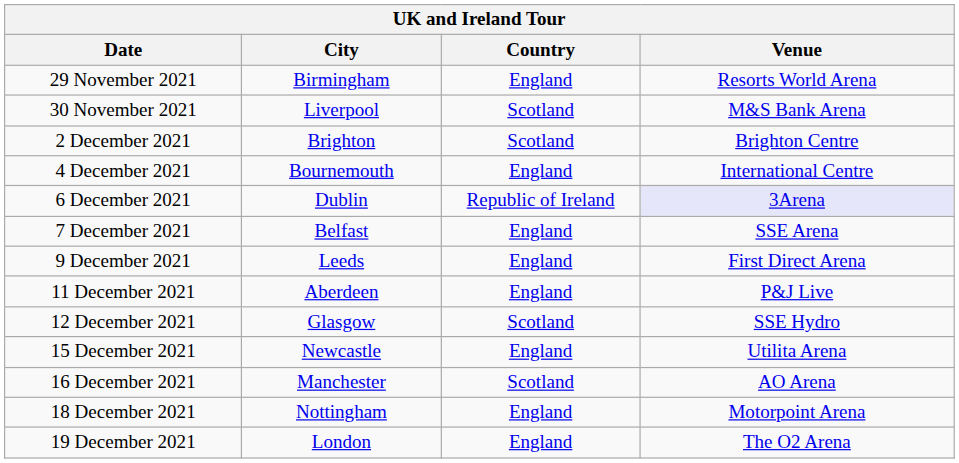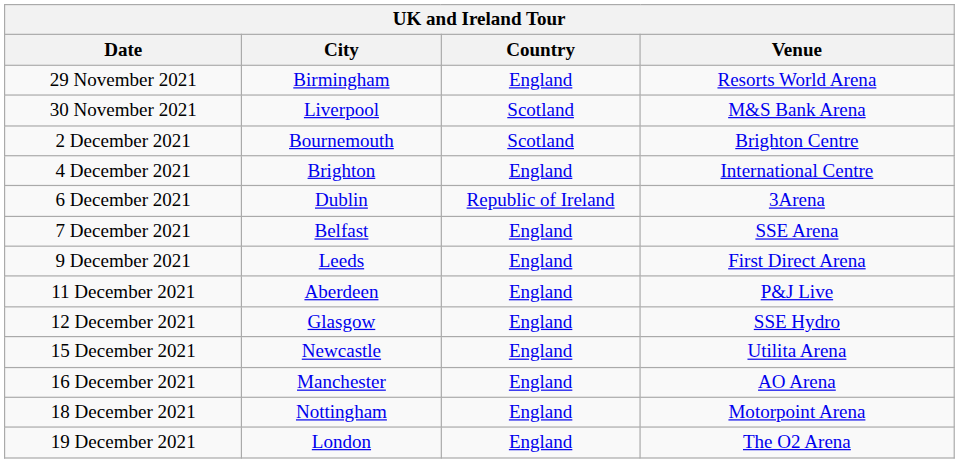 <table class="wikitable plainrowheaders" style="text-align:center;">
 <tr>
 <th colspan="6">UK and Ireland Tour</th>
 </tr>
 <tr>
 <th scope="col" style="width:12em;">Date</th>
 <th scope="col" style="width:10em;">City</th>
 <th scope="col" style="width:10em;">Country</th>
 <th scope="col" style="width:16em;">Venue</th>
 </tr>
 <tr>
 <td>29 November 2021</td>
 <td><a href='#'>Birmingham</a></td>
 <td><a href='#'>England</a></td>
 <td><a href='#'>Resorts World Arena</a></td>
 </tr>
 <tr>
 <td>30 November 2021</td>
 <td><a href='#'>Liverpool</a></td>
 <td><a href='#'>Scotland</a></td>
 <td><a href='#'>M&S Bank Arena</a></td>
 </tr>
 <tr>
 <td>2 December 2021</td>
-<td><a href='#'>Brighton</a></td>
+<td><a href='#'>Bournemouth</a></td>
 <td><a href='#'>Scotland</a></td>
 <td><a href='#'>Brighton Centre</a></td>
 </tr>
 <tr>
 <td>4 December 2021</td>
-<td><a href='#'>Bournemouth</a></td>
+<td><a href='#'>Brighton</a></td>
 <td><a href='#'>England</a></td>
 <td><a href='#'>International Centre</a></td>
 </tr>
 <tr>
 <td>6 December 2021</td>
 <td><a href='#'>Dublin</a></td>
 <td><a href='#'>Republic of Ireland</a></td>
-<td style="background: lavender;"><a href='#'>3Arena</a></td>
+<td><a href='#'>3Arena</a></td>
 </tr>
 <tr>
 <td>7 December 2021</td>
 <td><a href='#'>Belfast</a></td>
 <td><a href='#'>England</a></td>
 <td><a href='#'>SSE Arena</a></td>
 </tr>
 <tr>
 <td>9 December 2021</td>
 <td><a href='#'>Leeds</a></td>
 <td><a href='#'>England</a></td>
 <td><a href='#'>First Direct Arena</a></td>
 </tr>
 <tr>
 <td>11 December 2021</td>
 <td><a href='#'>Aberdeen</a></td>
 <td><a href='#'>England</a></td>
 <td><a href='#'>P&J Live</a></td>
 </tr>
 <tr>
 <td>12 December 2021</td>
 <td><a href='#'>Glasgow</a></td>
-<td><a href='#'>Scotland</a></td>
+<td><a href='#'>England</a></td>
 <td><a href='#'>SSE Hydro</a></td>
 </tr>
 <tr>
 <td>15 December 2021</td>
 <td><a href='#'>Newcastle</a></td>
 <td><a href='#'>England</a></td>
 <td><a href='#'>Utilita Arena</a></td>
 </tr>
 <tr>
 <td>16 December 2021</td>
 <td><a href='#'>Manchester</a></td>
-<td><a href='#'>Scotland</a></td>
+<td><a href='#'>England</a></td>
 <td><a href='#'>AO Arena</a></td>
 </tr>
 <tr>
 <td>18 December 2021</td>
 <td><a href='#'>Nottingham</a></td>
 <td><a href='#'>England</a></td>
 <td><a href='#'>Motorpoint Arena</a></td>
 </tr>
 <tr>
 <td>19 December 2021</td>
 <td><a href='#'>London</a></td>
 <td><a href='#'>England</a></td>
 <td><a href='#'>The O2 Arena</a></td>
 </tr>
 </table>
